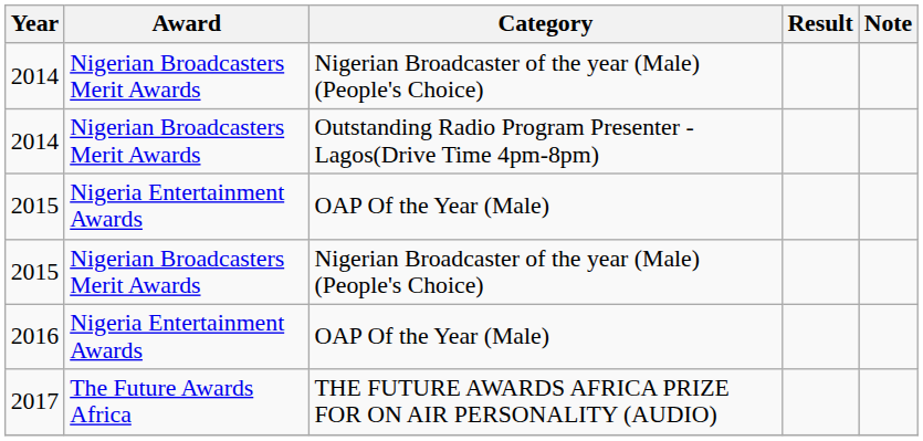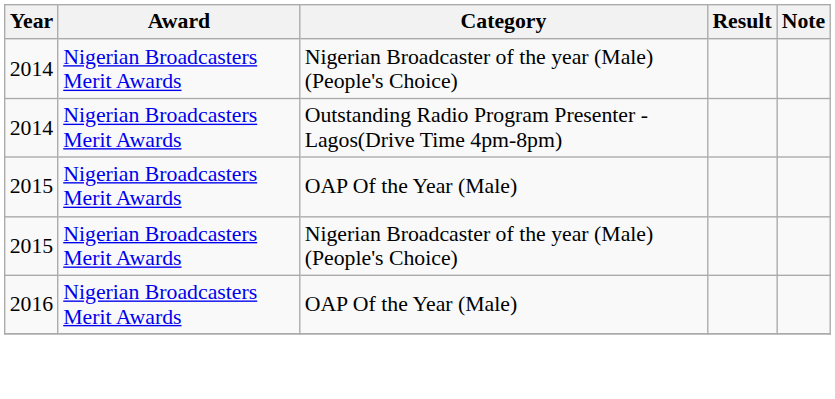 <table class="wikitable">
 <tr>
 <th>Year</th>
 <th>Award</th>
 <th>Category</th>
 <th>Result</th>
 <th>Note</th>
 </tr>
 <tr>
 <td>2014</td>
 <td><a href='#'>Nigerian Broadcasters Merit Awards</a></td>
 <td>Nigerian Broadcaster of the year (Male) (People's Choice)</td>
 <td></td>
 <td></td>
 </tr>
 <tr>
 <td>2014</td>
 <td><a href='#'>Nigerian Broadcasters Merit Awards</a></td>
 <td>Outstanding Radio Program Presenter - Lagos(Drive Time 4pm-8pm)</td>
 <td></td>
 <td></td>
 </tr>
 <tr>
 <td>2015</td>
-<td><a href='#'>Nigeria Entertainment Awards</a></td>
+<td><a href='#'>Nigerian Broadcasters Merit Awards</a></td>
 <td>OAP Of the Year (Male)</td>
 <td></td>
 <td></td>
 </tr>
 <tr>
 <td>2015</td>
 <td><a href='#'>Nigerian Broadcasters Merit Awards</a></td>
 <td>Nigerian Broadcaster of the year (Male) (People's Choice)</td>
 <td></td>
 <td></td>
 </tr>
 <tr>
 <td>2016</td>
-<td><a href='#'>Nigeria Entertainment Awards</a></td>
+<td><a href='#'>Nigerian Broadcasters Merit Awards</a></td>
 <td>OAP Of the Year (Male)</td>
-<td></td>
-<td></td>
-</tr>
-<tr>
-<td>2017</td>
-<td><a href='#'>The Future Awards Africa</a></td>
-<td>THE FUTURE AWARDS AFRICA PRIZE FOR ON AIR PERSONALITY (AUDIO)</td>
 <td></td>
 <td></td>
 </tr>
 <tr>
 </tr>
 </table>
